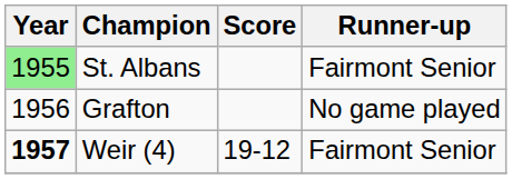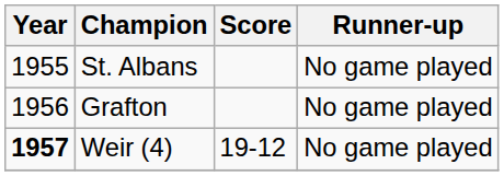 <table class="wikitable">
 <tr>
 <th>Year</th>
 <th>Champion</th>
 <th>Score</th>
 <th>Runner-up</th>
 </tr>
 <tr>
-<td style="background: lightgreen;">1955</td>
+<td>1955</td>
 <td>St. Albans</td>
 <td></td>
-<td>Fairmont Senior</td>
+<td>No game played</td>
 </tr>
 <tr>
 <td>1956</td>
 <td>Grafton</td>
 <td></td>
 <td>No game played</td>
 </tr>
 <tr>
 <td><strong>1957</strong></td>
 <td>Weir (4)</td>
 <td>19-12</td>
-<td>Fairmont Senior</td>
+<td>No game played</td>
 </tr>
 <tr>
 </tr>
 </table>
